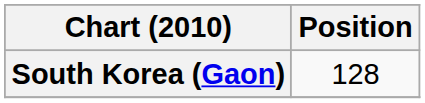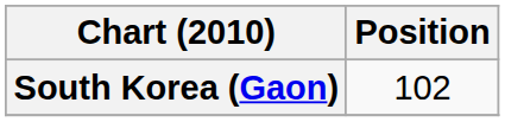 <table class="wikitable plainrowheaders">
 <tr>
 <th>Chart (2010)</th>
 <th>Position</th>
 </tr>
 <tr>
 <th scope="row">South Korea (<a href='#'>Gaon</a>)</th>
-<td align="center">128</td>
+<td align="center">102</td>
 </tr>
 <tr>
 </tr>
 </table>
